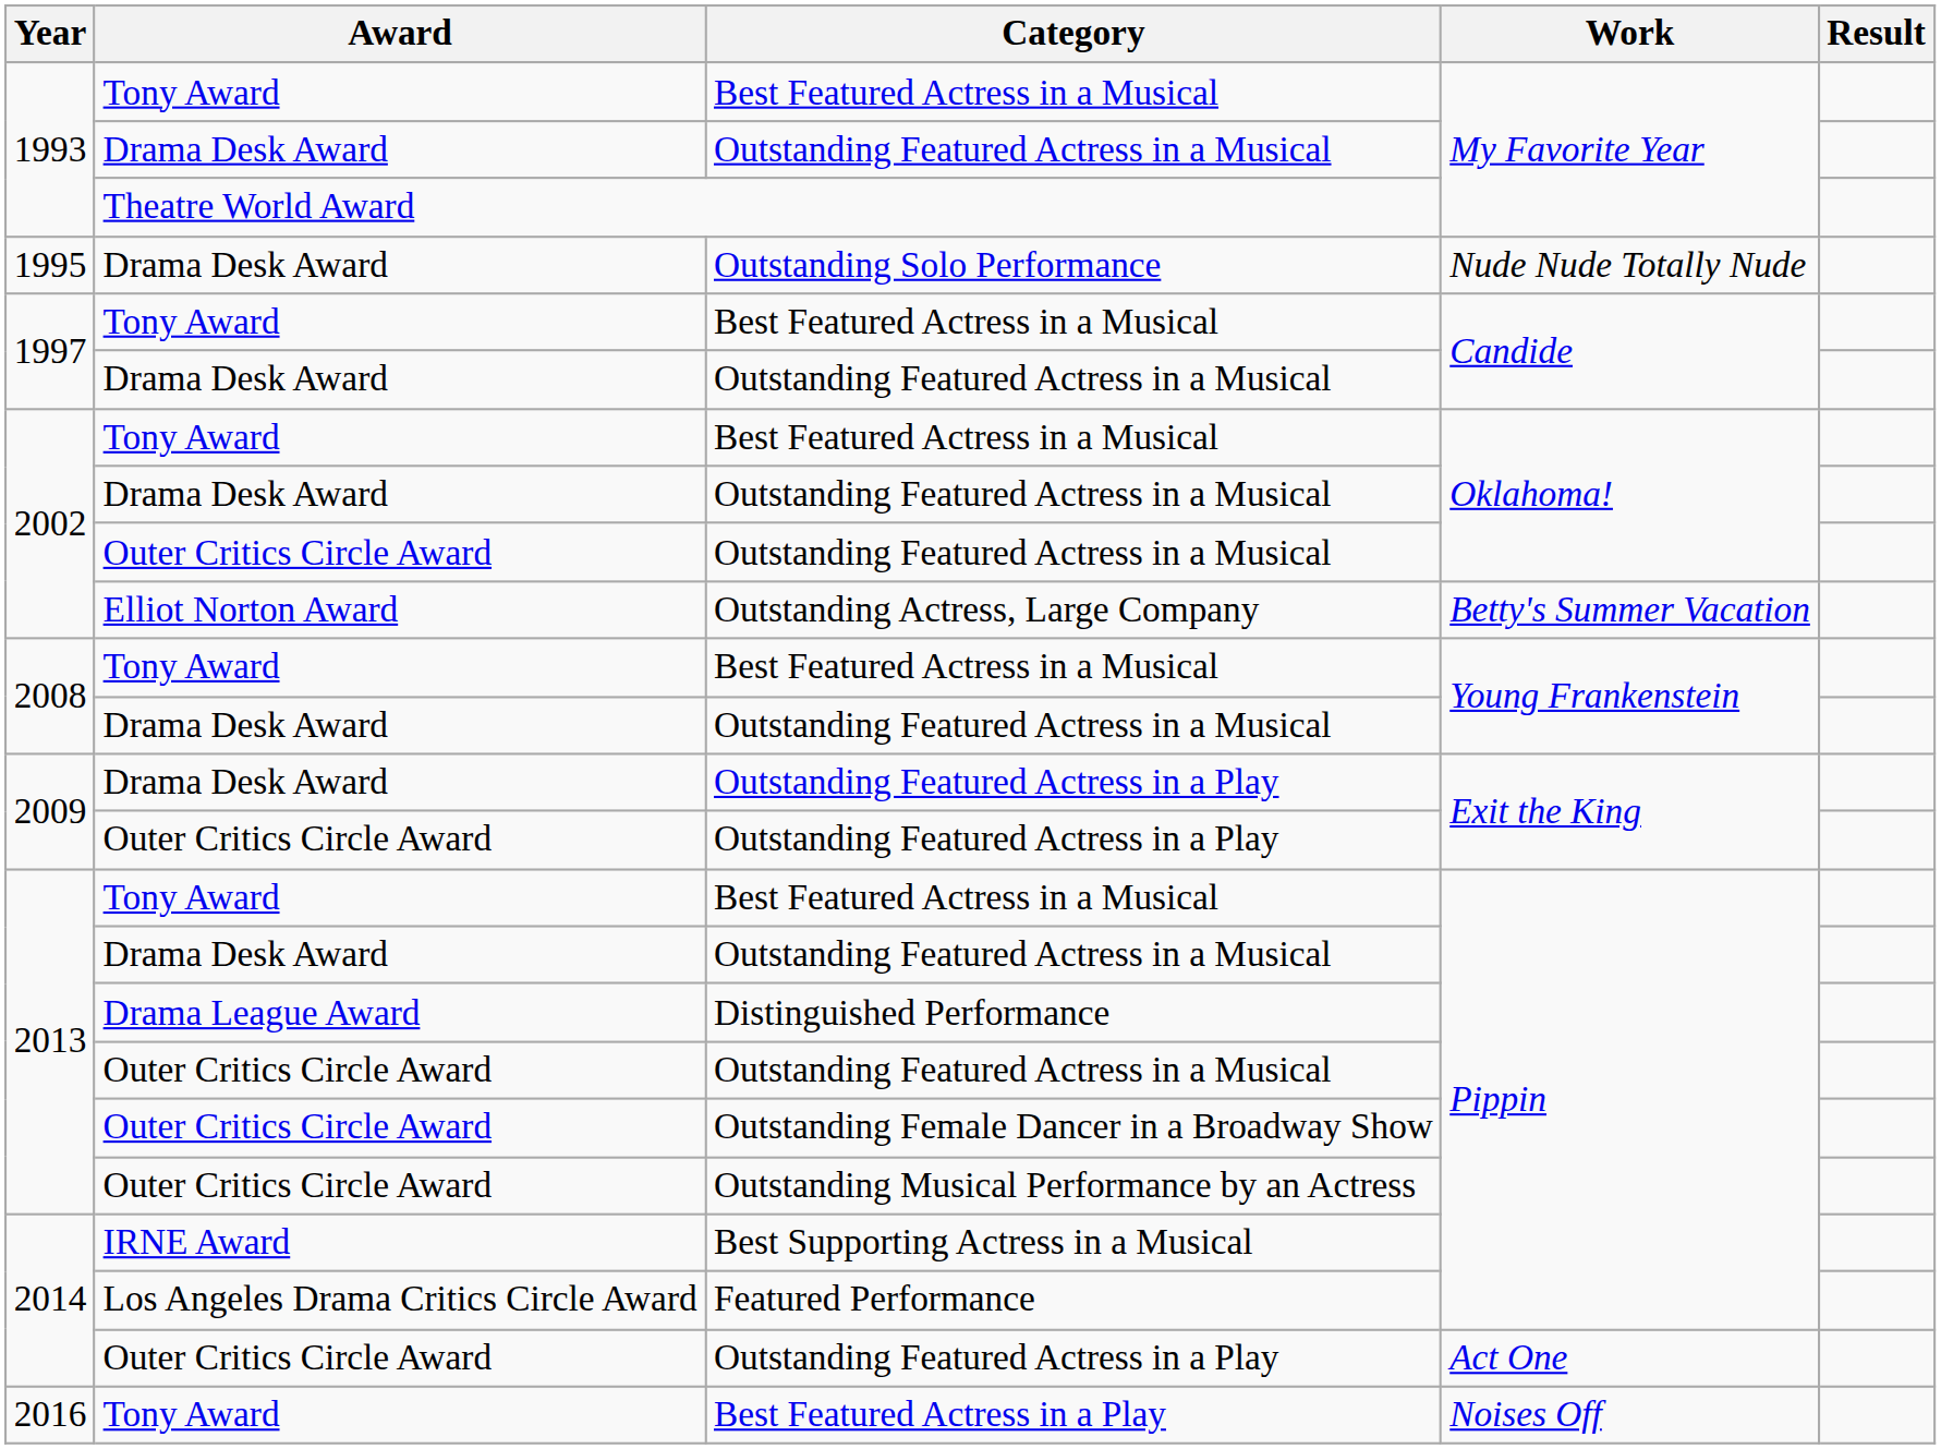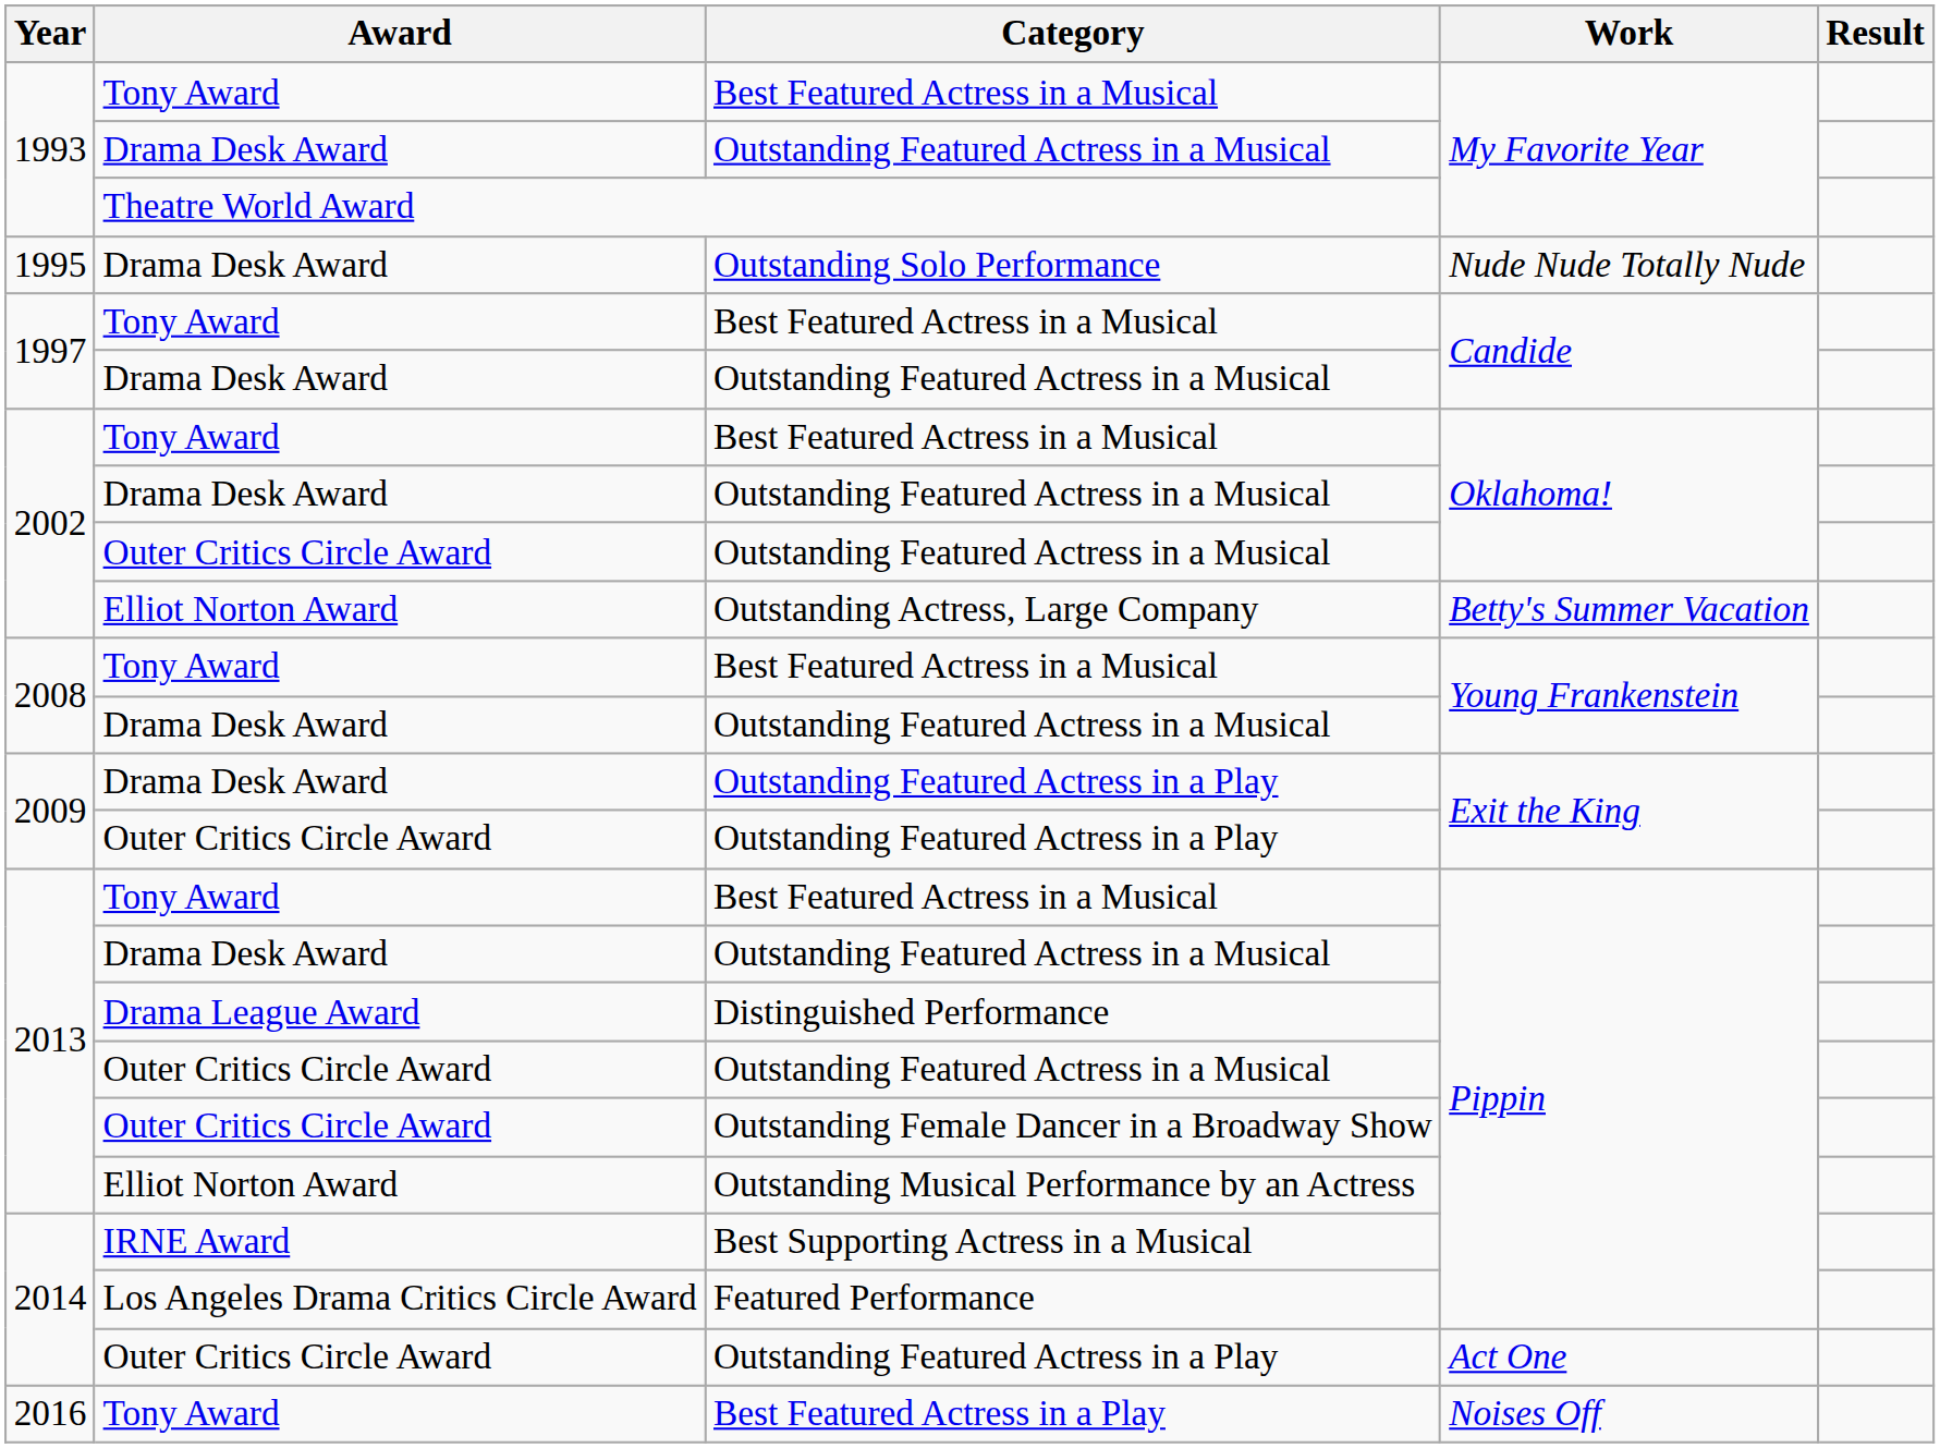 <table class="wikitable sortable">
 <tr>
 <th>Year</th>
 <th>Award</th>
 <th>Category</th>
 <th>Work</th>
 <th>Result</th>
 </tr>
 <tr>
 <td rowspan="3" style="text-align:center;">1993</td>
 <td><a href='#'>Tony Award</a></td>
 <td><a href='#'>Best Featured Actress in a Musical</a></td>
 <td rowspan="3"><em><a href='#'>My Favorite Year</a></em></td>
 <td></td>
 </tr>
 <tr>
 <td><a href='#'>Drama Desk Award</a></td>
 <td><a href='#'>Outstanding Featured Actress in a Musical</a></td>
 <td></td>
 </tr>
 <tr>
 <td colspan="2"><a href='#'>Theatre World Award</a></td>
 <td></td>
 </tr>
 <tr>
 <td style="text-align:center;">1995</td>
 <td>Drama Desk Award</td>
 <td><a href='#'>Outstanding Solo Performance</a></td>
 <td><em>Nude Nude Totally Nude</em></td>
 <td></td>
 </tr>
 <tr>
 <td rowspan="2" style="text-align:center;">1997</td>
 <td><a href='#'>Tony Award</a></td>
 <td>Best Featured Actress in a Musical</td>
 <td rowspan="2"><em><a href='#'>Candide</a></em></td>
 <td></td>
 </tr>
 <tr>
 <td>Drama Desk Award</td>
 <td>Outstanding Featured Actress in a Musical</td>
 <td></td>
 </tr>
 <tr>
 <td rowspan="4" style="text-align:center;">2002</td>
 <td><a href='#'>Tony Award</a></td>
 <td>Best Featured Actress in a Musical</td>
 <td rowspan="3"><em><a href='#'>Oklahoma!</a></em></td>
 <td></td>
 </tr>
 <tr>
 <td>Drama Desk Award</td>
 <td>Outstanding Featured Actress in a Musical</td>
 <td></td>
 </tr>
 <tr>
 <td><a href='#'>Outer Critics Circle Award</a></td>
 <td>Outstanding Featured Actress in a Musical</td>
 <td></td>
 </tr>
 <tr>
 <td><a href='#'>Elliot Norton Award</a></td>
 <td>Outstanding Actress, Large Company</td>
 <td><em><a href='#'>Betty's Summer Vacation</a></em></td>
 <td></td>
 </tr>
 <tr>
 <td rowspan="2" style="text-align:center;">2008</td>
 <td><a href='#'>Tony Award</a></td>
 <td>Best Featured Actress in a Musical</td>
 <td rowspan="2"><em><a href='#'>Young Frankenstein</a></em></td>
 <td></td>
 </tr>
 <tr>
 <td>Drama Desk Award</td>
 <td>Outstanding Featured Actress in a Musical</td>
 <td></td>
 </tr>
 <tr>
 <td rowspan="2" style="text-align:center;">2009</td>
 <td>Drama Desk Award</td>
 <td><a href='#'>Outstanding Featured Actress in a Play</a></td>
 <td rowspan="2"><em><a href='#'>Exit the King</a></em></td>
 <td></td>
 </tr>
 <tr>
 <td>Outer Critics Circle Award</td>
 <td>Outstanding Featured Actress in a Play</td>
 <td></td>
 </tr>
 <tr>
 <td rowspan="6" style="text-align:center;">2013</td>
 <td><a href='#'>Tony Award</a></td>
 <td>Best Featured Actress in a Musical</td>
 <td rowspan="8"><em><a href='#'>Pippin</a></em></td>
 <td></td>
 </tr>
 <tr>
 <td>Drama Desk Award</td>
 <td>Outstanding Featured Actress in a Musical</td>
 <td></td>
 </tr>
 <tr>
 <td><a href='#'>Drama League Award</a></td>
 <td>Distinguished Performance</td>
 <td></td>
 </tr>
 <tr>
 <td>Outer Critics Circle Award</td>
 <td>Outstanding Featured Actress in a Musical</td>
 <td></td>
 </tr>
 <tr>
 <td><a href='#'>Outer Critics Circle Award</a></td>
 <td>Outstanding Female Dancer in a Broadway Show</td>
 <td></td>
 </tr>
 <tr>
-<td>Outer Critics Circle Award</td>
+<td>Elliot Norton Award</td>
 <td>Outstanding Musical Performance by an Actress</td>
 <td></td>
 </tr>
 <tr>
 <td rowspan="3" style="text-align:center;">2014</td>
 <td><a href='#'>IRNE Award</a></td>
 <td>Best Supporting Actress in a Musical</td>
 <td></td>
 </tr>
 <tr>
 <td>Los Angeles Drama Critics Circle Award</td>
 <td>Featured Performance</td>
 <td></td>
 </tr>
 <tr>
 <td>Outer Critics Circle Award</td>
 <td>Outstanding Featured Actress in a Play</td>
 <td><em><a href='#'>Act One</a></em></td>
 <td></td>
 </tr>
 <tr>
 <td style="text-align:center;">2016</td>
 <td><a href='#'>Tony Award</a></td>
 <td><a href='#'>Best Featured Actress in a Play</a></td>
 <td><em><a href='#'>Noises Off</a></em></td>
 <td></td>
 </tr>
 </table>
